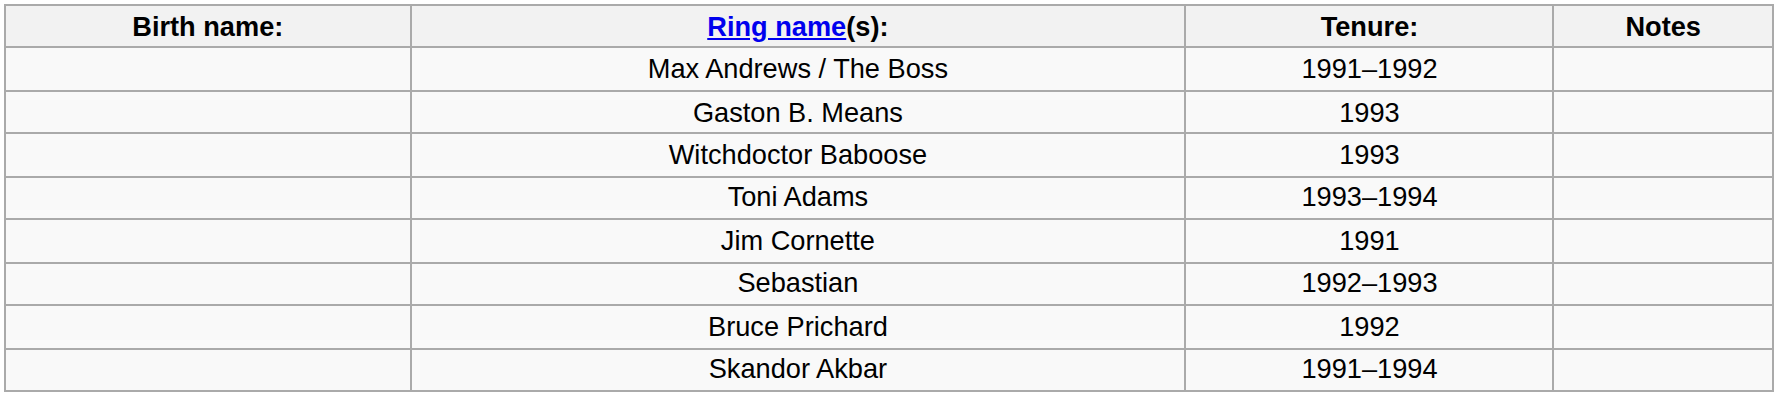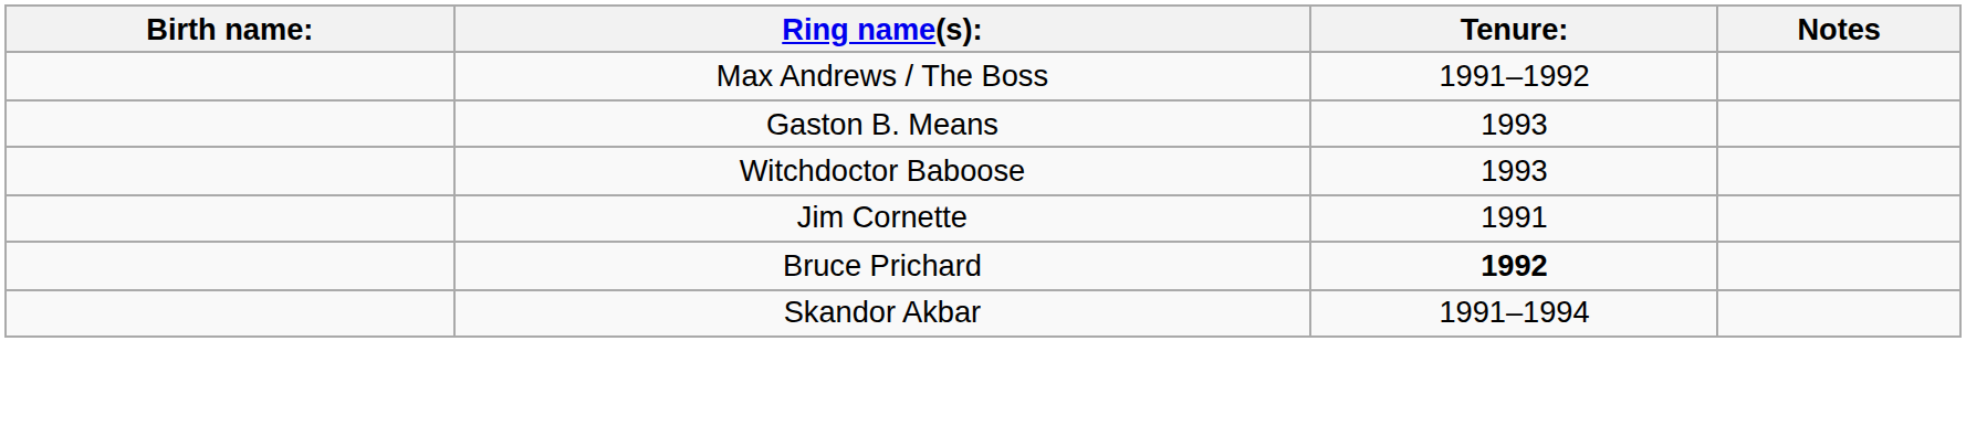 <table class="sortable wikitable" style="font-size:85%; text-align:center; width:70%;">
 <tr>
 <th>Birth name:</th>
 <th><a href='#'>Ring name</a>(s):</th>
 <th>Tenure:</th>
 <th>Notes</th>
 </tr>
 <tr>
 <td></td>
 <td>Max Andrews / The Boss</td>
 <td sort>1991–1992</td>
 <td></td>
 </tr>
 <tr>
 <td></td>
 <td>Gaston B. Means</td>
 <td sort>1993</td>
 <td></td>
 </tr>
 <tr>
 <td></td>
 <td>Witchdoctor Baboose</td>
 <td sort>1993</td>
 <td></td>
 </tr>
 <tr>
-<td> </td>
-<td>Toni Adams</td>
-<td sort>1993–1994</td>
-<td></td>
-</tr>
-<tr>
 <td></td>
 <td>Jim Cornette</td>
 <td sort>1991</td>
 <td></td>
 </tr>
 <tr>
 <td></td>
-<td>Sebastian</td>
-<td sort>1992–1993</td>
-<td></td>
-</tr>
-<tr>
-<td></td>
 <td>Bruce Prichard</td>
-<td sort>1992</td>
+<td sort><strong>1992</strong></td>
 <td></td>
 </tr>
 <tr>
 <td> </td>
 <td>Skandor Akbar</td>
 <td sort>1991–1994</td>
 <td></td>
 </tr>
 </table>
